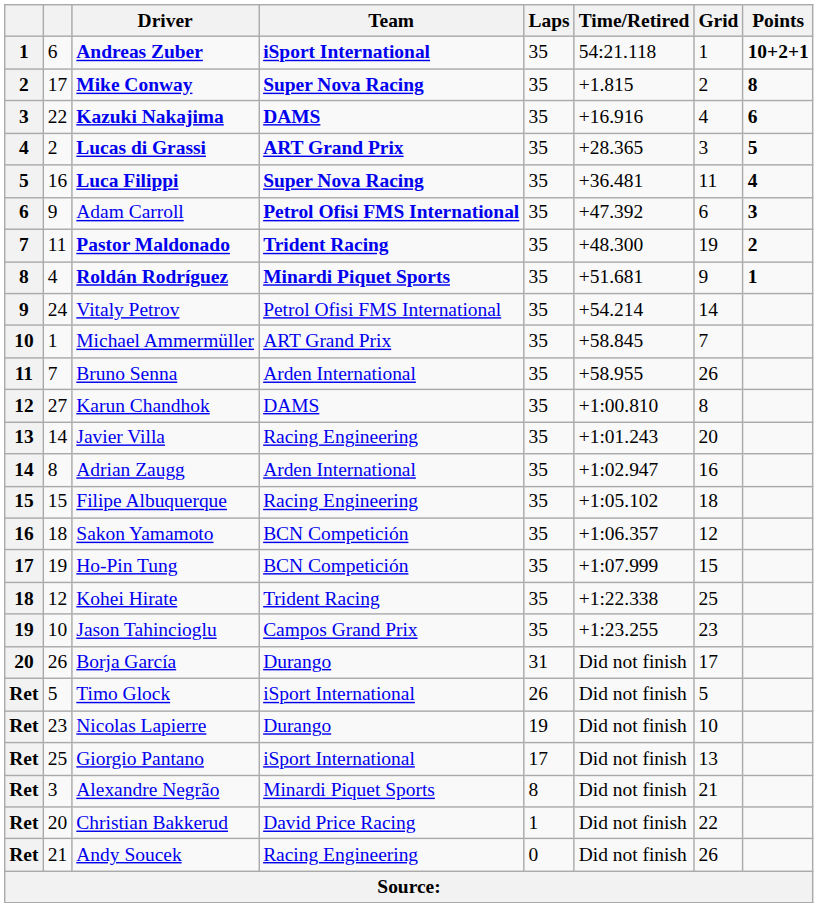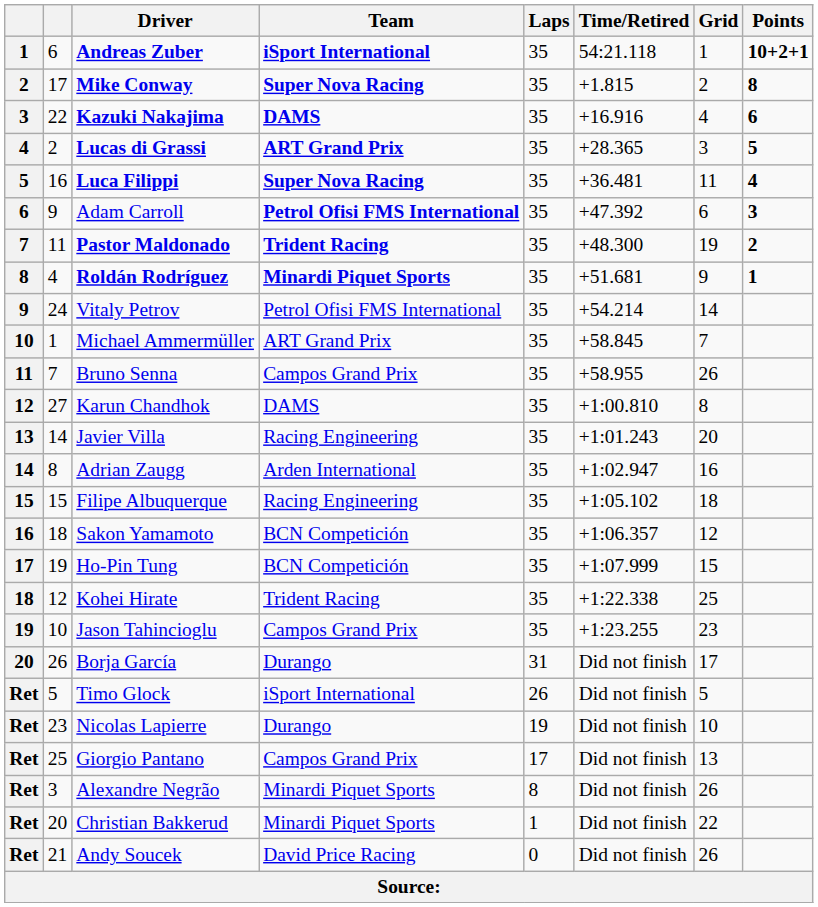 <table class="wikitable" style="font-size:85%">
 <tr>
 <th></th>
 <th></th>
 <th>Driver</th>
 <th>Team</th>
 <th>Laps</th>
 <th>Time/Retired</th>
 <th>Grid</th>
 <th>Points</th>
 </tr>
 <tr>
 <th>1</th>
 <td>6</td>
 <td> <strong><a href='#'>Andreas Zuber</a></strong></td>
 <td><strong><a href='#'>iSport International</a></strong></td>
 <td>35</td>
 <td>54:21.118</td>
 <td>1</td>
 <td><strong>10+2+1</strong></td>
 </tr>
 <tr>
 <th>2</th>
 <td>17</td>
 <td> <strong><a href='#'>Mike Conway</a></strong></td>
 <td><strong><a href='#'>Super Nova Racing</a></strong></td>
 <td>35</td>
 <td>+1.815</td>
 <td>2</td>
 <td><strong>8</strong></td>
 </tr>
 <tr>
 <th>3</th>
 <td>22</td>
 <td> <strong><a href='#'>Kazuki Nakajima</a></strong></td>
 <td><strong><a href='#'>DAMS</a></strong></td>
 <td>35</td>
 <td>+16.916</td>
 <td>4</td>
 <td><strong>6</strong></td>
 </tr>
 <tr>
 <th>4</th>
 <td>2</td>
 <td> <strong><a href='#'>Lucas di Grassi</a></strong></td>
 <td><strong><a href='#'>ART Grand Prix</a></strong></td>
 <td>35</td>
 <td>+28.365</td>
 <td>3</td>
 <td><strong>5</strong></td>
 </tr>
 <tr>
 <th>5</th>
 <td>16</td>
 <td> <strong><a href='#'>Luca Filippi</a></strong></td>
 <td><strong><a href='#'>Super Nova Racing</a></strong></td>
 <td>35</td>
 <td>+36.481</td>
 <td>11</td>
 <td><strong>4</strong></td>
 </tr>
 <tr>
 <th>6</th>
 <td>9</td>
 <td> <a href='#'>Adam Carroll</a></td>
 <td><strong><a href='#'>Petrol Ofisi FMS International</a></strong></td>
 <td>35</td>
 <td>+47.392</td>
 <td>6</td>
 <td><strong>3</strong></td>
 </tr>
 <tr>
 <th>7</th>
 <td>11</td>
 <td> <strong><a href='#'>Pastor Maldonado</a></strong></td>
 <td><strong><a href='#'>Trident Racing</a></strong></td>
 <td>35</td>
 <td>+48.300</td>
 <td>19</td>
 <td><strong>2</strong></td>
 </tr>
 <tr>
 <th>8</th>
 <td>4</td>
 <td> <strong><a href='#'>Roldán Rodríguez</a></strong></td>
 <td><strong><a href='#'>Minardi Piquet Sports</a></strong></td>
 <td>35</td>
 <td>+51.681</td>
 <td>9</td>
 <td><strong>1</strong></td>
 </tr>
 <tr>
 <th>9</th>
 <td>24</td>
 <td> <a href='#'>Vitaly Petrov</a></td>
 <td><a href='#'>Petrol Ofisi FMS International</a></td>
 <td>35</td>
 <td>+54.214</td>
 <td>14</td>
 <td></td>
 </tr>
 <tr>
 <th>10</th>
 <td>1</td>
 <td> <a href='#'>Michael Ammermüller</a></td>
 <td><a href='#'>ART Grand Prix</a></td>
 <td>35</td>
 <td>+58.845</td>
 <td>7</td>
 <td></td>
 </tr>
 <tr>
 <th>11</th>
 <td>7</td>
 <td> <a href='#'>Bruno Senna</a></td>
-<td><a href='#'>Arden International</a></td>
+<td><a href='#'>Campos Grand Prix</a></td>
 <td>35</td>
 <td>+58.955</td>
 <td>26</td>
 <td></td>
 </tr>
 <tr>
 <th>12</th>
 <td>27</td>
 <td> <a href='#'>Karun Chandhok</a></td>
 <td><a href='#'>DAMS</a></td>
 <td>35</td>
 <td>+1:00.810</td>
 <td>8</td>
 <td></td>
 </tr>
 <tr>
 <th>13</th>
 <td>14</td>
 <td> <a href='#'>Javier Villa</a></td>
 <td><a href='#'>Racing Engineering</a></td>
 <td>35</td>
 <td>+1:01.243</td>
 <td>20</td>
 <td></td>
 </tr>
 <tr>
 <th>14</th>
 <td>8</td>
 <td> <a href='#'>Adrian Zaugg</a></td>
 <td><a href='#'>Arden International</a></td>
 <td>35</td>
 <td>+1:02.947</td>
 <td>16</td>
 <td></td>
 </tr>
 <tr>
 <th>15</th>
 <td>15</td>
 <td> <a href='#'>Filipe Albuquerque</a></td>
 <td><a href='#'>Racing Engineering</a></td>
 <td>35</td>
 <td>+1:05.102</td>
 <td>18</td>
 <td></td>
 </tr>
 <tr>
 <th>16</th>
 <td>18</td>
 <td> <a href='#'>Sakon Yamamoto</a></td>
 <td><a href='#'>BCN Competición</a></td>
 <td>35</td>
 <td>+1:06.357</td>
 <td>12</td>
 <td></td>
 </tr>
 <tr>
 <th>17</th>
 <td>19</td>
 <td> <a href='#'>Ho-Pin Tung</a></td>
 <td><a href='#'>BCN Competición</a></td>
 <td>35</td>
 <td>+1:07.999</td>
 <td>15</td>
 <td></td>
 </tr>
 <tr>
 <th>18</th>
 <td>12</td>
 <td> <a href='#'>Kohei Hirate</a></td>
 <td><a href='#'>Trident Racing</a></td>
 <td>35</td>
 <td>+1:22.338</td>
 <td>25</td>
 <td></td>
 </tr>
 <tr>
 <th>19</th>
 <td>10</td>
 <td> <a href='#'>Jason Tahincioglu</a></td>
 <td><a href='#'>Campos Grand Prix</a></td>
 <td>35</td>
 <td>+1:23.255</td>
 <td>23</td>
 <td></td>
 </tr>
 <tr>
 <th>20</th>
 <td>26</td>
 <td> <a href='#'>Borja García</a></td>
 <td><a href='#'>Durango</a></td>
 <td>31</td>
 <td>Did not finish</td>
 <td>17</td>
 <td></td>
 </tr>
 <tr>
 <th>Ret</th>
 <td>5</td>
 <td> <a href='#'>Timo Glock</a></td>
 <td><a href='#'>iSport International</a></td>
 <td>26</td>
 <td>Did not finish</td>
 <td>5</td>
 <td></td>
 </tr>
 <tr>
 <th>Ret</th>
 <td>23</td>
 <td> <a href='#'>Nicolas Lapierre</a></td>
 <td><a href='#'>Durango</a></td>
 <td>19</td>
 <td>Did not finish</td>
 <td>10</td>
 <td></td>
 </tr>
 <tr>
 <th>Ret</th>
 <td>25</td>
 <td> <a href='#'>Giorgio Pantano</a></td>
-<td><a href='#'>iSport International</a></td>
+<td><a href='#'>Campos Grand Prix</a></td>
 <td>17</td>
 <td>Did not finish</td>
 <td>13</td>
 <td></td>
 </tr>
 <tr>
 <th>Ret</th>
 <td>3</td>
 <td> <a href='#'>Alexandre Negrão</a></td>
 <td><a href='#'>Minardi Piquet Sports</a></td>
 <td>8</td>
 <td>Did not finish</td>
-<td>21</td>
+<td>26</td>
 <td></td>
 </tr>
 <tr>
 <th>Ret</th>
 <td>20</td>
 <td> <a href='#'>Christian Bakkerud</a></td>
-<td><a href='#'>David Price Racing</a></td>
+<td><a href='#'>Minardi Piquet Sports</a></td>
 <td>1</td>
 <td>Did not finish</td>
 <td>22</td>
 <td></td>
 </tr>
 <tr>
 <th>Ret</th>
 <td>21</td>
 <td> <a href='#'>Andy Soucek</a></td>
-<td><a href='#'>Racing Engineering</a></td>
+<td><a href='#'>David Price Racing</a></td>
 <td>0</td>
 <td>Did not finish</td>
 <td>26</td>
 <td></td>
 </tr>
 <tr>
 <th colspan="8">Source:</th>
 </tr>
 <tr>
 </tr>
 </table>
